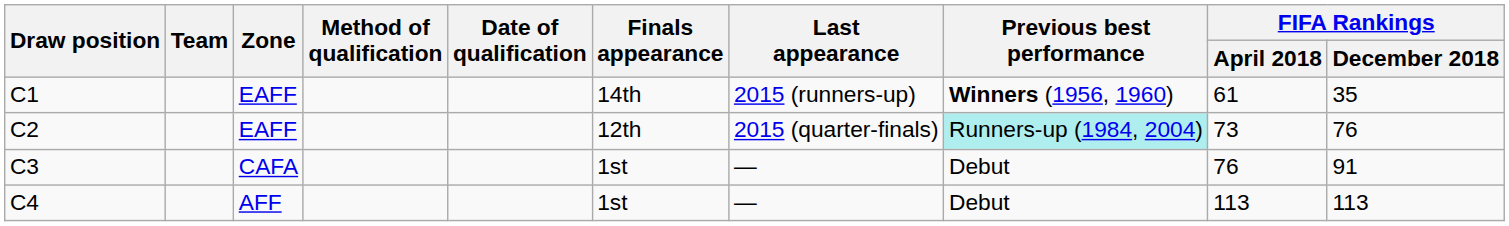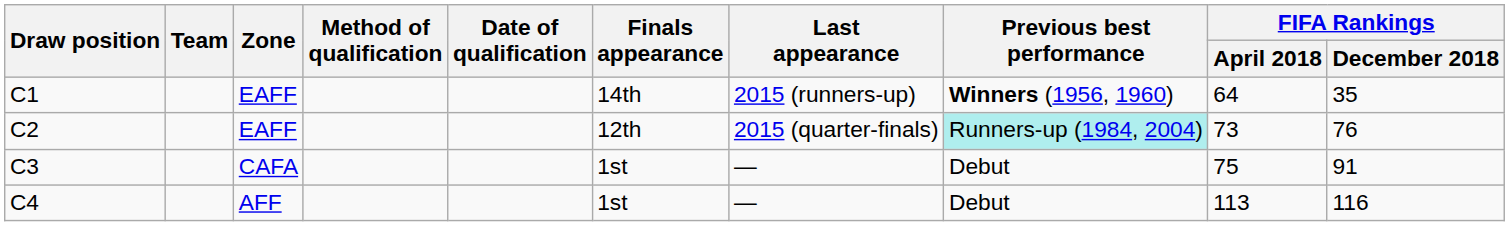 <table class="wikitable sortable">
 <tr>
 <th rowspan=2>Draw position</th>
 <th rowspan=2>Team</th>
 <th rowspan=2>Zone</th>
 <th rowspan=2>Method of<br>qualification</th>
 <th rowspan=2>Date of<br>qualification</th>
 <th rowspan=2 data-sort-type="number">Finals<br>appearance</th>
 <th rowspan=2>Last<br>appearance</th>
 <th rowspan=2>Previous best<br>performance</th>
 <th colspan=2><a href='#'>FIFA Rankings</a></th>
 </tr>
 <tr>
 <th>April 2018</th>
 <th>December 2018</th>
 </tr>
 <tr>
 <td>C1</td>
 <td style=white-space:nowrap></td>
 <td><a href='#'>EAFF</a></td>
 <td></td>
 <td></td>
 <td>14th</td>
 <td><a href='#'>2015</a> (runners-up)</td>
 <td><strong>Winners</strong> (<a href='#'>1956</a>, <a href='#'>1960</a>)</td>
-<td>61</td>
+<td>64</td>
 <td>35</td>
 </tr>
 <tr>
 <td>C2</td>
 <td style=white-space:nowrap></td>
 <td><a href='#'>EAFF</a></td>
 <td></td>
 <td></td>
 <td>12th</td>
 <td><a href='#'>2015</a> (quarter-finals)</td>
 <td style="background: paleturquoise;">Runners-up (<a href='#'>1984</a>, <a href='#'>2004</a>)</td>
 <td>73</td>
 <td>76</td>
 </tr>
 <tr>
 <td>C3</td>
 <td style=white-space:nowrap></td>
 <td><a href='#'>CAFA</a></td>
 <td></td>
 <td></td>
 <td>1st</td>
 <td>—</td>
 <td>Debut</td>
-<td>76</td>
+<td>75</td>
 <td>91</td>
 </tr>
 <tr>
 <td>C4</td>
 <td style=white-space:nowrap></td>
 <td><a href='#'>AFF</a></td>
 <td></td>
 <td></td>
 <td>1st</td>
 <td>—</td>
 <td>Debut</td>
 <td>113</td>
-<td>113</td>
+<td>116</td>
 </tr>
 </table>
